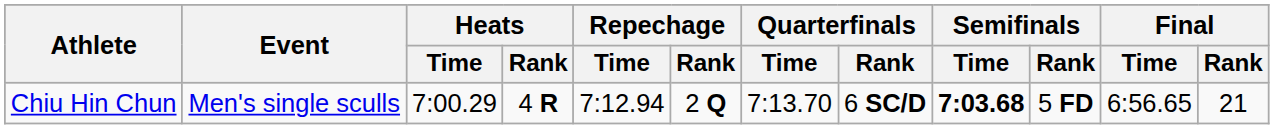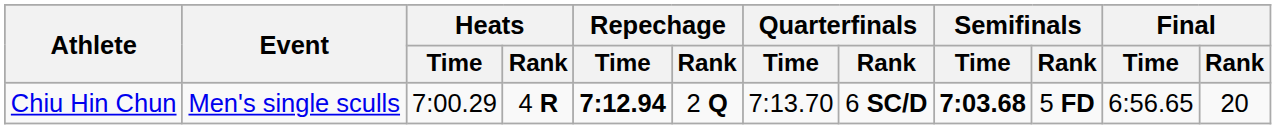 <table class=wikitable style=font-size:90%;text-align:center>
 <tr>
 <th rowspan=2>Athlete</th>
 <th rowspan=2>Event</th>
 <th colspan=2>Heats</th>
 <th colspan=2>Repechage</th>
 <th colspan=2>Quarterfinals</th>
 <th colspan=2>Semifinals</th>
 <th colspan=2>Final</th>
 </tr>
 <tr style=font-size:95%>
 <th>Time</th>
 <th>Rank</th>
 <th>Time</th>
 <th>Rank</th>
 <th>Time</th>
 <th>Rank</th>
 <th>Time</th>
 <th>Rank</th>
 <th>Time</th>
 <th>Rank</th>
 </tr>
 <tr>
 <td align=left><a href='#'>Chiu Hin Chun</a></td>
 <td align=left><a href='#'>Men's single sculls</a></td>
 <td>7:00.29</td>
 <td>4 <strong>R</strong></td>
-<td>7:12.94</td>
+<td><strong>7:12.94</strong></td>
 <td>2 <strong>Q</strong></td>
 <td>7:13.70</td>
 <td>6 <strong>SC/D</strong></td>
 <td><strong>7:03.68</strong></td>
 <td>5 <strong>FD</strong></td>
 <td>6:56.65</td>
-<td>21</td>
+<td>20</td>
 </tr>
 </table>
